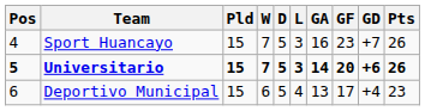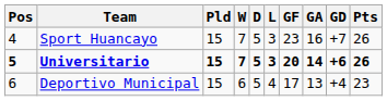 <table class="wikitable">
 <tr>
 <th><abbr>Pos</abbr></th>
 <th>Team</th>
 <th><abbr>Pld</abbr></th>
 <th><abbr>W</abbr></th>
 <th><abbr>D</abbr></th>
 <th><abbr>L</abbr></th>
+<th><abbr>GF</abbr></th>
 <th><abbr>GA</abbr></th>
-<th><abbr>GF</abbr></th>
 <th><abbr>GD</abbr></th>
 <th><abbr>Pts</abbr></th>
 </tr>
 <tr>
 <td>4</td>
 <td><a href='#'>Sport Huancayo</a></td>
 <td>15</td>
 <td>7</td>
 <td>5</td>
 <td>3</td>
+<td>23</td>
 <td>16</td>
-<td>23</td>
 <td>+7</td>
 <td>26</td>
 </tr>
 <tr>
 <td><strong>5</strong></td>
 <td><a href='#'><strong>Universitario</strong></a></td>
 <td><strong>15</strong></td>
 <td><strong>7</strong></td>
 <td><strong>5</strong></td>
 <td><strong>3</strong></td>
+<td><strong>20</strong></td>
 <td><strong>14</strong></td>
-<td><strong>20</strong></td>
 <td><strong>+6</strong></td>
 <td><strong>26</strong></td>
 </tr>
 <tr>
 <td>6</td>
 <td><a href='#'>Deportivo Municipal</a></td>
 <td>15</td>
 <td>6</td>
 <td>5</td>
 <td>4</td>
+<td>17</td>
 <td>13</td>
-<td>17</td>
 <td>+4</td>
 <td>23</td>
 </tr>
 </table>
